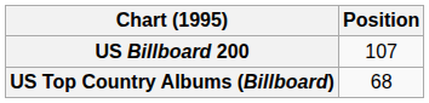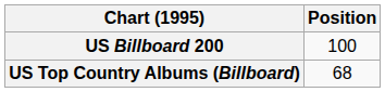 <table class="wikitable sortable plainrowheaders" style="text-align:center">
 <tr>
 <th scope="col">Chart (1995)</th>
 <th scope="col">Position</th>
 </tr>
 <tr>
 <th scope="row">US <em>Billboard</em> 200</th>
-<td>107</td>
+<td>100</td>
 </tr>
 <tr>
 <th scope="row">US Top Country Albums (<em>Billboard</em>)</th>
 <td>68</td>
 </tr>
 </table>
